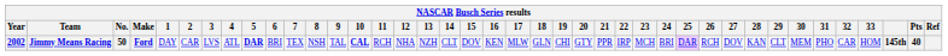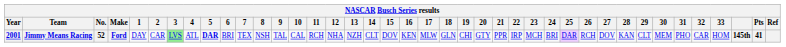 <table class="wikitable" style="text-align:center; font-size:75%">
 <tr>
 <th colspan=42><a href='#'>NASCAR</a> <a href='#'>Busch Series</a> results</th>
 </tr>
 <tr>
 <th>Year</th>
 <th>Team</th>
 <th>No.</th>
 <th>Make</th>
 <th>1</th>
 <th>2</th>
 <th>3</th>
 <th>4</th>
 <th>5</th>
 <th>6</th>
 <th>7</th>
 <th>8</th>
 <th>9</th>
 <th>10</th>
 <th>11</th>
 <th>12</th>
 <th>13</th>
 <th>14</th>
 <th>15</th>
 <th>16</th>
 <th>17</th>
 <th>18</th>
 <th>19</th>
 <th>20</th>
 <th>21</th>
 <th>22</th>
 <th>23</th>
 <th>24</th>
 <th>25</th>
 <th>26</th>
 <th>27</th>
 <th>28</th>
 <th>29</th>
 <th>30</th>
 <th>31</th>
 <th>32</th>
 <th>33</th>
 <th></th>
 <th>Pts</th>
 <th>Ref</th>
 </tr>
 <tr>
-<th><a href='#'>2002</a></th>
+<th><a href='#'>2001</a></th>
 <th><a href='#'>Jimmy Means Racing</a></th>
-<th>50</th>
+<th>52</th>
 <th><a href='#'>Ford</a></th>
 <td><a href='#'>DAY</a></td>
 <td><a href='#'>CAR</a></td>
-<td><a href='#'>LVS</a></td>
+<td style="background: lightgreen;"><a href='#'>LVS</a></td>
 <td><a href='#'>ATL</a></td>
 <td><strong><a href='#'>DAR</a></strong></td>
 <td><a href='#'>BRI</a></td>
 <td><a href='#'>TEX</a></td>
 <td><a href='#'>NSH</a></td>
 <td><a href='#'>TAL</a></td>
-<td><strong><a href='#'>CAL</a></strong></td>
+<td><a href='#'>CAL</a></td>
 <td><a href='#'>RCH</a></td>
 <td><a href='#'>NHA</a></td>
 <td><a href='#'>NZH</a></td>
 <td><a href='#'>CLT</a></td>
 <td><a href='#'>DOV</a></td>
 <td><a href='#'>KEN</a></td>
 <td><a href='#'>MLW</a></td>
 <td><a href='#'>GLN</a></td>
 <td><a href='#'>CHI</a></td>
 <td><a href='#'>GTY</a></td>
 <td><a href='#'>PPR</a></td>
 <td><a href='#'>IRP</a></td>
 <td><a href='#'>MCH</a></td>
 <td><a href='#'>BRI</a></td>
 <td style="background:#EFCFFF;"><a href='#'>DAR</a><br></td>
 <td><a href='#'>RCH</a></td>
 <td><a href='#'>DOV</a></td>
 <td><a href='#'>KAN</a></td>
 <td><a href='#'>CLT</a></td>
 <td><a href='#'>MEM</a></td>
 <td><a href='#'>PHO</a></td>
 <td><a href='#'>CAR</a></td>
 <td><a href='#'>HOM</a></td>
 <th>145th</th>
-<th>40</th>
+<th>41</th>
 <th></th>
 </tr>
 </table>
